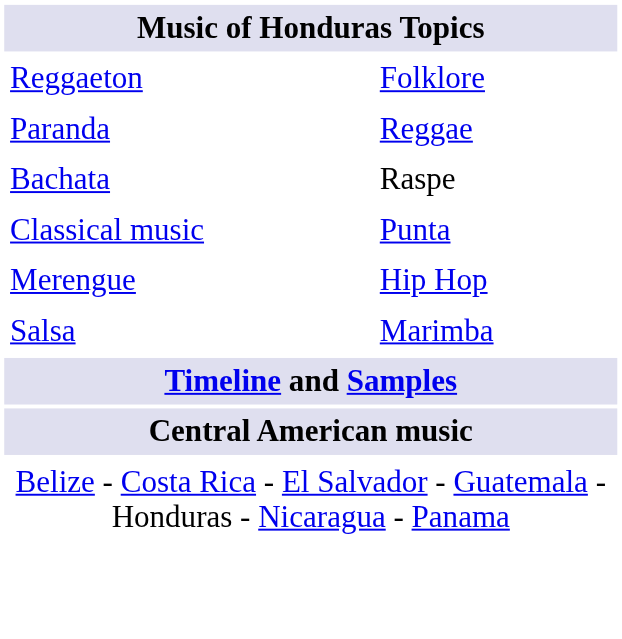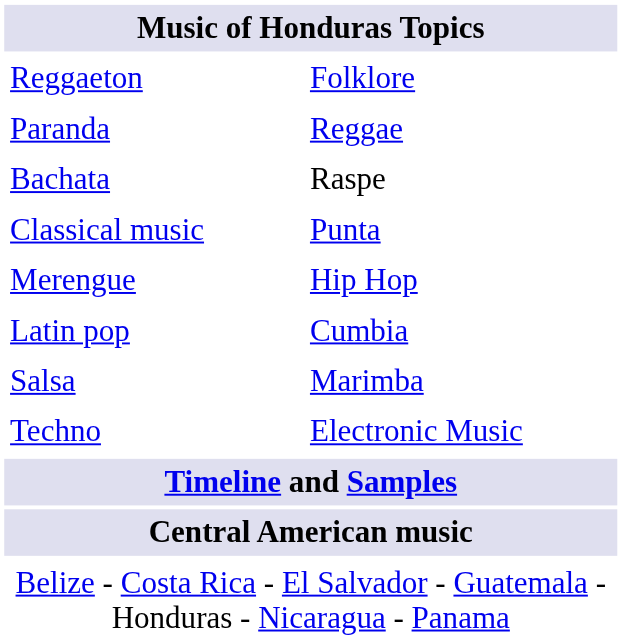 <table class="tocolours" cellpadding="3" style="float:right; margin: 0 0 1em 1em; width: 20em;">
 <tr>
 <th style="text-align:center;background:#dfdfef;" colspan="2"><strong>Music of Honduras</strong> Topics</th>
 </tr>
 <tr>
 <td><a href='#'>Reggaeton</a></td>
 <td><a href='#'>Folklore</a></td>
 </tr>
 <tr>
 <td><a href='#'>Paranda</a></td>
 <td><a href='#'>Reggae</a></td>
 </tr>
 <tr>
 <td><a href='#'>Bachata</a></td>
 <td>Raspe</td>
 </tr>
 <tr>
 <td><a href='#'>Classical music</a></td>
 <td><a href='#'>Punta</a></td>
 </tr>
 <tr>
 <td><a href='#'>Merengue</a></td>
 <td><a href='#'>Hip Hop</a></td>
 </tr>
 <tr>
+<td><a href='#'>Latin pop</a></td>
+<td><a href='#'>Cumbia</a></td>
+</tr>
+<tr>
 <td><a href='#'>Salsa</a></td>
 <td><a href='#'>Marimba</a></td>
+</tr>
+<tr>
+<td><a href='#'>Techno</a></td>
+<td><a href='#'>Electronic Music</a></td>
 </tr>
 <tr>
 <th style="text-align:center;background:#dfdfef;" colspan=2><a href='#'>Timeline</a> and <a href='#'>Samples</a></th>
 </tr>
 <tr>
 <th style="text-align:center;background:#dfdfef;"  colspan="2">Central American music</th>
 </tr>
 <tr>
 <td style="font-size:smalldfgdfgfgsdfger; text-align: center;" colspan="2"><a href='#'>Belize</a> - <a href='#'>Costa Rica</a> - <a href='#'>El Salvador</a> - <a href='#'>Guatemala</a> - Honduras - <a href='#'>Nicaragua</a> - <a href='#'>Panama</a></td>
 </tr>
 </table>
